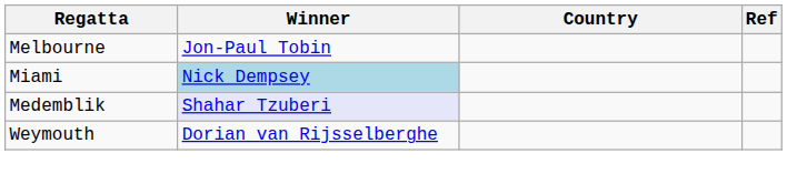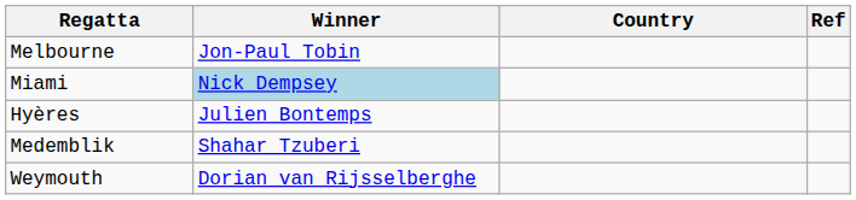 <table class="wikitable">
 <tr>
 <th width=120>Regatta</th>
 <th style="width:200px;">Winner</th>
 <th style="width:200px;">Country</th>
 <th>Ref</th>
 </tr>
 <tr>
 <td>Melbourne</td>
 <td><a href='#'>Jon-Paul Tobin</a></td>
 <td></td>
 <td></td>
 </tr>
 <tr>
 <td>Miami</td>
 <td style="background: lightblue;"><a href='#'>Nick Dempsey</a></td>
 <td></td>
 <td></td>
 </tr>
 <tr>
+<td>Hyères</td>
+<td><a href='#'>Julien Bontemps</a></td>
+<td></td>
+<td></td>
+</tr>
+<tr>
 <td>Medemblik</td>
-<td style="background: lavender;"><a href='#'>Shahar Tzuberi</a></td>
+<td><a href='#'>Shahar Tzuberi</a></td>
 <td></td>
 <td></td>
 </tr>
 <tr>
 <td>Weymouth</td>
 <td><a href='#'>Dorian van Rijsselberghe</a></td>
 <td></td>
 <td></td>
 </tr>
 </table>
